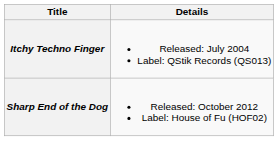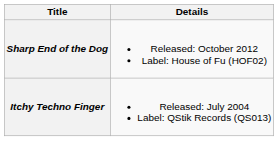 <table class="wikitable plainrowheaders" style="text-align:center;" border="1">
 <tr>
 <th>Title</th>
 <th>Details</th>
 </tr>
 <tr>
+<th scope="row"><em>Sharp End of the Dog</em></th>
+<td><br><ul><li>Released: October 2012</li><li>Label: House of Fu (HOF02)</li></ul></td>
+</tr>
+<tr>
 <th scope="row"><em>Itchy Techno Finger</em></th>
 <td><br><ul><li>Released: July 2004</li><li>Label: QStik Records (QS013)</li></ul></td>
 </tr>
-<tr>
-<th scope="row"><em>Sharp End of the Dog</em></th>
-<td><br><ul><li>Released: October 2012</li><li>Label: House of Fu (HOF02)</li></ul></td>
-</tr>
 </table>
